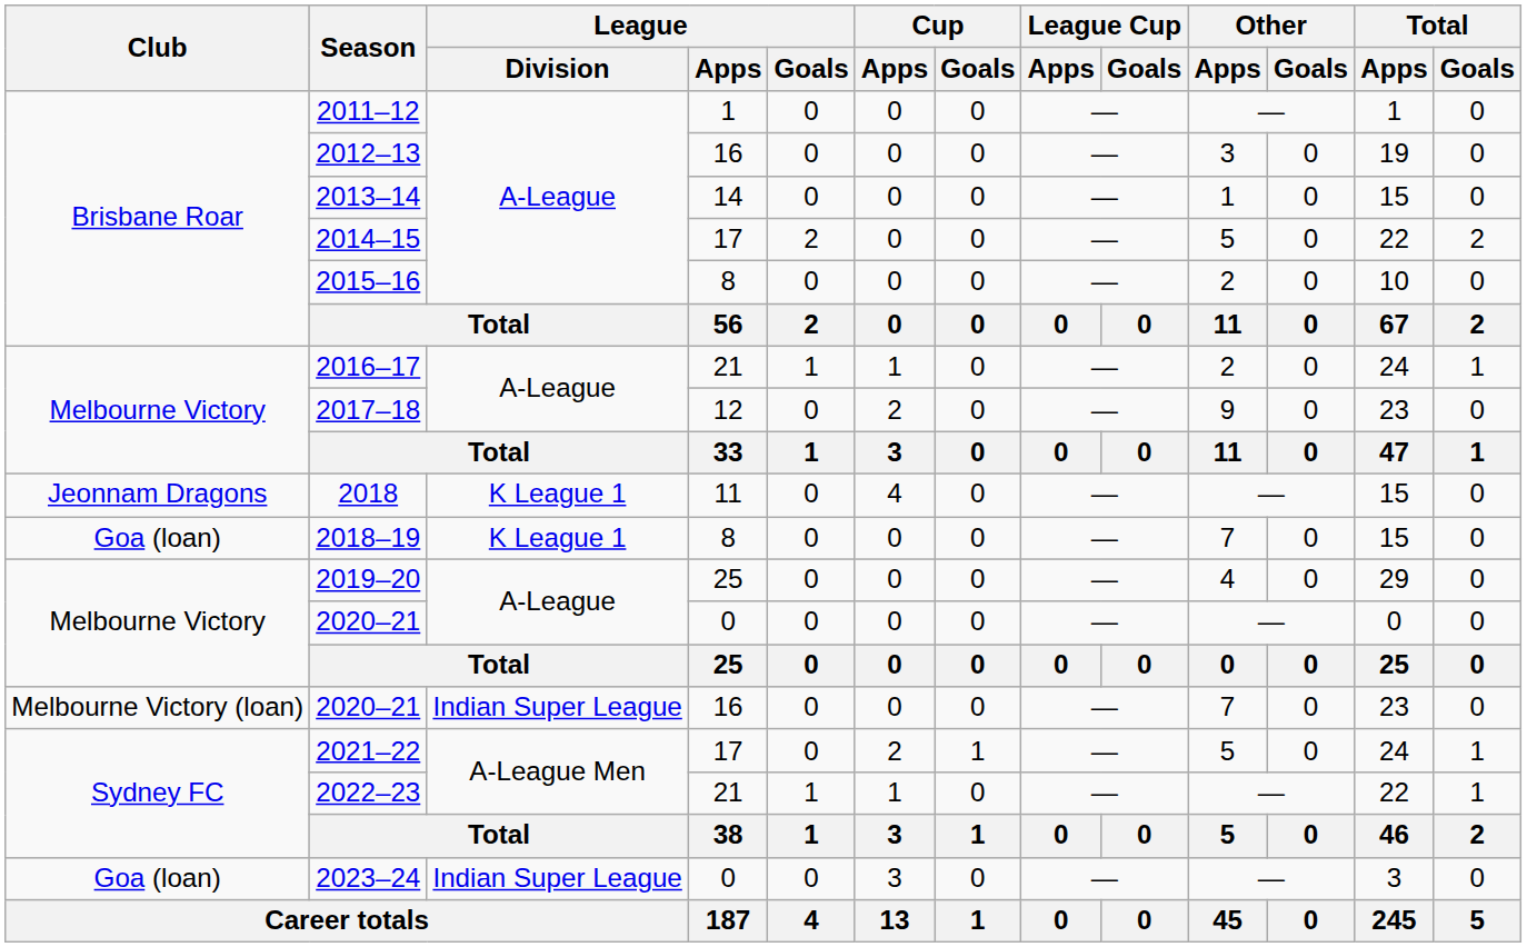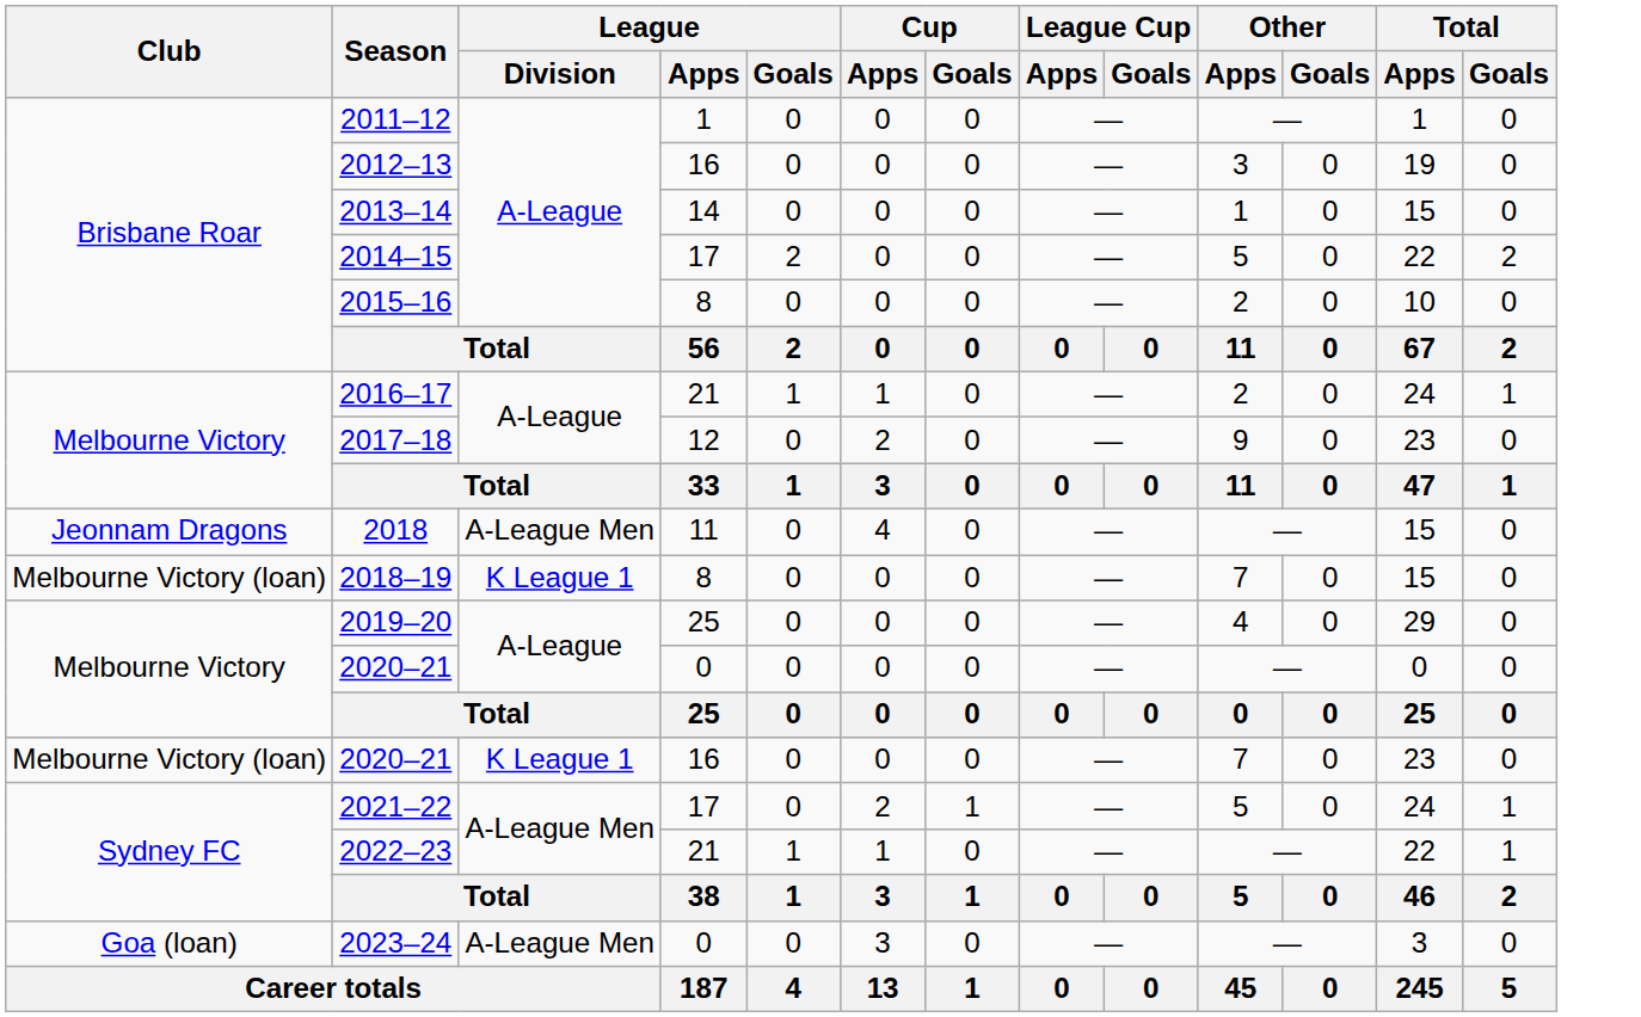 <table class="wikitable" style="text-align:center">
 <tr>
 <th rowspan="2">Club</th>
 <th rowspan="2">Season</th>
 <th colspan="3">League</th>
 <th colspan="2">Cup</th>
 <th colspan="2">League Cup</th>
 <th colspan="2">Other</th>
 <th colspan="2">Total</th>
 </tr>
 <tr>
 <th>Division</th>
 <th>Apps</th>
 <th>Goals</th>
 <th>Apps</th>
 <th>Goals</th>
 <th>Apps</th>
 <th>Goals</th>
 <th>Apps</th>
 <th>Goals</th>
 <th>Apps</th>
 <th>Goals</th>
 </tr>
 <tr>
 <td rowspan="6"><a href='#'>Brisbane Roar</a></td>
 <td><a href='#'>2011–12</a></td>
 <td rowspan="5"><a href='#'>A-League</a></td>
 <td>1</td>
 <td>0</td>
 <td>0</td>
 <td>0</td>
 <td colspan="2">—</td>
 <td colspan="2">—</td>
 <td>1</td>
 <td>0</td>
 </tr>
 <tr>
 <td><a href='#'>2012–13</a></td>
 <td>16</td>
 <td>0</td>
 <td>0</td>
 <td>0</td>
 <td colspan="2">—</td>
 <td>3</td>
 <td>0</td>
 <td>19</td>
 <td>0</td>
 </tr>
 <tr>
 <td><a href='#'>2013–14</a></td>
 <td>14</td>
 <td>0</td>
 <td>0</td>
 <td>0</td>
 <td colspan="2">—</td>
 <td>1</td>
 <td>0</td>
 <td>15</td>
 <td>0</td>
 </tr>
 <tr>
 <td><a href='#'>2014–15</a></td>
 <td>17</td>
 <td>2</td>
 <td>0</td>
 <td>0</td>
 <td colspan="2">—</td>
 <td>5</td>
 <td>0</td>
 <td>22</td>
 <td>2</td>
 </tr>
 <tr>
 <td><a href='#'>2015–16</a></td>
 <td>8</td>
 <td>0</td>
 <td>0</td>
 <td>0</td>
 <td colspan="2">—</td>
 <td>2</td>
 <td>0</td>
 <td>10</td>
 <td>0</td>
 </tr>
 <tr>
 <th colspan="2">Total</th>
 <th>56</th>
 <th>2</th>
 <th>0</th>
 <th>0</th>
 <th>0</th>
 <th>0</th>
 <th>11</th>
 <th>0</th>
 <th>67</th>
 <th>2</th>
 </tr>
 <tr>
 <td rowspan="3"><a href='#'>Melbourne Victory</a></td>
 <td><a href='#'>2016–17</a></td>
 <td rowspan="2">A-League</td>
 <td>21</td>
 <td>1</td>
 <td>1</td>
 <td>0</td>
 <td colspan="2">—</td>
 <td>2</td>
 <td>0</td>
 <td>24</td>
 <td>1</td>
 </tr>
 <tr>
 <td><a href='#'>2017–18</a></td>
 <td>12</td>
 <td>0</td>
 <td>2</td>
 <td>0</td>
 <td colspan="2">—</td>
 <td>9</td>
 <td>0</td>
 <td>23</td>
 <td>0</td>
 </tr>
 <tr>
 <th colspan="2">Total</th>
 <th>33</th>
 <th>1</th>
 <th>3</th>
 <th>0</th>
 <th>0</th>
 <th>0</th>
 <th>11</th>
 <th>0</th>
 <th>47</th>
 <th>1</th>
 </tr>
 <tr>
 <td><a href='#'>Jeonnam Dragons</a></td>
 <td><a href='#'>2018</a></td>
-<td><a href='#'>K League 1</a></td>
+<td>A-League Men</td>
 <td>11</td>
 <td>0</td>
 <td>4</td>
 <td>0</td>
 <td colspan="2">—</td>
 <td colspan="2">—</td>
 <td>15</td>
 <td>0</td>
 </tr>
 <tr>
-<td><a href='#'>Goa</a> (loan)</td>
+<td>Melbourne Victory (loan)</td>
 <td><a href='#'>2018–19</a></td>
 <td><a href='#'>K League 1</a></td>
 <td>8</td>
 <td>0</td>
 <td>0</td>
 <td>0</td>
 <td colspan="2">—</td>
 <td>7</td>
 <td>0</td>
 <td>15</td>
 <td>0</td>
 </tr>
 <tr>
 <td rowspan="3">Melbourne Victory</td>
 <td><a href='#'>2019–20</a></td>
 <td rowspan="2">A-League</td>
 <td>25</td>
 <td>0</td>
 <td>0</td>
 <td>0</td>
 <td colspan="2">—</td>
 <td>4</td>
 <td>0</td>
 <td>29</td>
 <td>0</td>
 </tr>
 <tr>
 <td><a href='#'>2020–21</a></td>
 <td>0</td>
 <td>0</td>
 <td>0</td>
 <td>0</td>
 <td colspan="2">—</td>
 <td colspan="2">—</td>
 <td>0</td>
 <td>0</td>
 </tr>
 <tr>
 <th colspan="2">Total</th>
 <th>25</th>
 <th>0</th>
 <th>0</th>
 <th>0</th>
 <th>0</th>
 <th>0</th>
 <th>0</th>
 <th>0</th>
 <th>25</th>
 <th>0</th>
 </tr>
 <tr>
 <td>Melbourne Victory (loan)</td>
 <td><a href='#'>2020–21</a></td>
-<td><a href='#'>Indian Super League</a></td>
+<td><a href='#'>K League 1</a></td>
 <td>16</td>
 <td>0</td>
 <td>0</td>
 <td>0</td>
 <td colspan="2">—</td>
 <td>7</td>
 <td>0</td>
 <td>23</td>
 <td>0</td>
 </tr>
 <tr>
 <td rowspan="3"><a href='#'>Sydney FC</a></td>
 <td><a href='#'>2021–22</a></td>
 <td rowspan="2">A-League Men</td>
 <td>17</td>
 <td>0</td>
 <td>2</td>
 <td>1</td>
 <td colspan="2">—</td>
 <td>5</td>
 <td>0</td>
 <td>24</td>
 <td>1</td>
 </tr>
 <tr>
 <td><a href='#'>2022–23</a></td>
 <td>21</td>
 <td>1</td>
 <td>1</td>
 <td>0</td>
 <td colspan="2">—</td>
 <td colspan="2">—</td>
 <td>22</td>
 <td>1</td>
 </tr>
 <tr>
 <th colspan="2">Total</th>
 <th>38</th>
 <th>1</th>
 <th>3</th>
 <th>1</th>
 <th>0</th>
 <th>0</th>
 <th>5</th>
 <th>0</th>
 <th>46</th>
 <th>2</th>
 </tr>
 <tr>
 <td><a href='#'>Goa</a> (loan)</td>
 <td><a href='#'>2023–24</a></td>
-<td><a href='#'>Indian Super League</a></td>
+<td>A-League Men</td>
 <td>0</td>
 <td>0</td>
 <td>3</td>
 <td>0</td>
 <td colspan="2">—</td>
 <td colspan="2">—</td>
 <td>3</td>
 <td>0</td>
 </tr>
 <tr>
 <th colspan="3">Career totals</th>
 <th>187</th>
 <th>4</th>
 <th>13</th>
 <th>1</th>
 <th>0</th>
 <th>0</th>
 <th>45</th>
 <th>0</th>
 <th>245</th>
 <th>5</th>
 </tr>
 </table>
